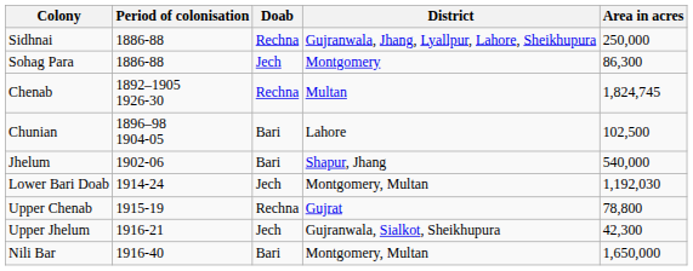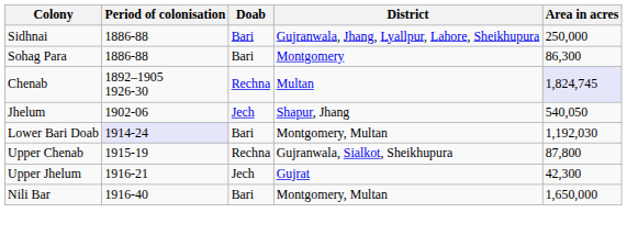 <table class="wikitable">
 <tr>
 <th>Colony</th>
 <th>Period of colonisation</th>
 <th>Doab</th>
 <th>District</th>
 <th>Area in acres</th>
 </tr>
 <tr>
 <td>Sidhnai</td>
 <td>1886-88</td>
-<td><a href='#'>Rechna</a></td>
+<td><a href='#'>Bari</a></td>
 <td><a href='#'>Gujranwala</a>, <a href='#'>Jhang</a>, <a href='#'>Lyallpur</a>, <a href='#'>Lahore</a>, <a href='#'>Sheikhupura</a></td>
 <td>250,000</td>
 </tr>
 <tr>
 <td>Sohag Para</td>
 <td>1886-88</td>
-<td><a href='#'>Jech</a></td>
+<td>Bari</td>
 <td><a href='#'>Montgomery</a></td>
 <td>86,300</td>
 </tr>
 <tr>
 <td>Chenab</td>
 <td>1892–1905<br>1926-30</td>
 <td><a href='#'>Rechna</a></td>
 <td><a href='#'>Multan</a></td>
-<td>1,824,745</td>
-</tr>
-<tr>
-<td>Chunian</td>
-<td>1896–98<br>1904-05</td>
-<td>Bari</td>
-<td>Lahore</td>
-<td>102,500</td>
+<td style="background: lavender;">1,824,745</td>
 </tr>
 <tr>
 <td>Jhelum</td>
 <td>1902-06</td>
-<td>Bari</td>
+<td><a href='#'>Jech</a></td>
 <td><a href='#'>Shapur</a>, Jhang</td>
-<td>540,000</td>
+<td>540,050</td>
 </tr>
 <tr>
 <td>Lower Bari Doab</td>
-<td>1914-24</td>
-<td>Jech</td>
+<td style="background: lavender;">1914-24</td>
+<td>Bari</td>
 <td>Montgomery, Multan</td>
 <td>1,192,030</td>
 </tr>
 <tr>
 <td>Upper Chenab</td>
 <td>1915-19</td>
 <td>Rechna</td>
-<td><a href='#'>Gujrat</a></td>
-<td>78,800</td>
+<td>Gujranwala, <a href='#'>Sialkot</a>, Sheikhupura</td>
+<td>87,800</td>
 </tr>
 <tr>
 <td>Upper Jhelum</td>
 <td>1916-21</td>
 <td>Jech</td>
-<td>Gujranwala, <a href='#'>Sialkot</a>, Sheikhupura</td>
+<td><a href='#'>Gujrat</a></td>
 <td>42,300</td>
 </tr>
 <tr>
 <td>Nili Bar</td>
 <td>1916-40</td>
 <td>Bari</td>
 <td>Montgomery, Multan</td>
 <td>1,650,000</td>
 </tr>
 </table>
